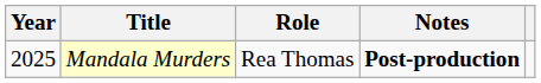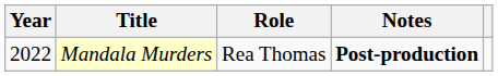 <table class="wikitable sortable plainrowheaders">
 <tr style="text-align:center;">
 <th scope="col">Year</th>
 <th scope="col">Title</th>
 <th scope="col">Role</th>
 <th class="unsortable" scope="col">Notes</th>
 <th class="unsortable" scope="col"></th>
 </tr>
 <tr>
-<td>2025</td>
+<td>2022</td>
 <td scope="row" style="background:#FFFFCC;"><em>Mandala Murders</em> </td>
 <td>Rea Thomas</td>
 <td><strong>Post-production</strong></td>
 <td></td>
 </tr>
 </table>
